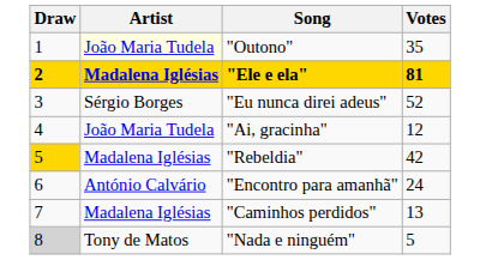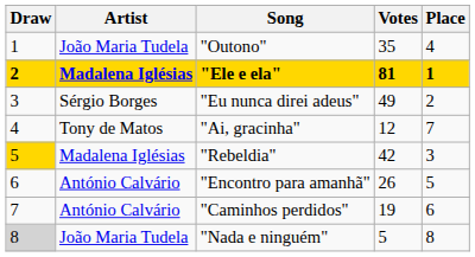 <table class="sortable wikitable" style="margin: 1em auto 1em auto">
 <tr>
 <th>Draw</th>
 <th>Artist</th>
 <th>Song</th>
 <th>Votes</th>
+<th>Place</th>
 </tr>
 <tr>
 <td>1</td>
-<td style="background: lightyellow;"><a href='#'>João Maria Tudela</a></td>
+<td><a href='#'>João Maria Tudela</a></td>
 <td>"Outono"</td>
 <td>35</td>
+<td>4</td>
 </tr>
 <tr bgcolor="#FFD700">
 <td><strong>2</strong></td>
 <td><strong><a href='#'>Madalena Iglésias</a></strong></td>
 <td><strong>"Ele e ela"</strong></td>
 <td><strong>81</strong></td>
+<td><strong>1</strong></td>
 </tr>
 <tr>
 <td>3</td>
 <td>Sérgio Borges</td>
 <td>"Eu nunca direi adeus"</td>
-<td>52</td>
+<td>49</td>
+<td>2</td>
 </tr>
 <tr>
 <td>4</td>
-<td><a href='#'>João Maria Tudela</a></td>
+<td>Tony de Matos</td>
 <td>"Ai, gracinha"</td>
 <td>12</td>
+<td>7</td>
 </tr>
 <tr>
 <td style="background: gold;">5</td>
 <td><a href='#'>Madalena Iglésias</a></td>
 <td>"Rebeldia"</td>
 <td>42</td>
+<td>3</td>
 </tr>
 <tr>
 <td>6</td>
 <td><a href='#'>António Calvário</a></td>
 <td>"Encontro para amanhã"</td>
-<td>24</td>
+<td>26</td>
+<td>5</td>
 </tr>
 <tr>
 <td>7</td>
-<td><a href='#'>Madalena Iglésias</a></td>
+<td><a href='#'>António Calvário</a></td>
 <td>"Caminhos perdidos"</td>
-<td>13</td>
+<td>19</td>
+<td>6</td>
 </tr>
 <tr>
 <td style="background: lightgrey;">8</td>
-<td>Tony de Matos</td>
+<td><a href='#'>João Maria Tudela</a></td>
 <td>"Nada e ninguém"</td>
 <td>5</td>
+<td>8</td>
 </tr>
 </table>
